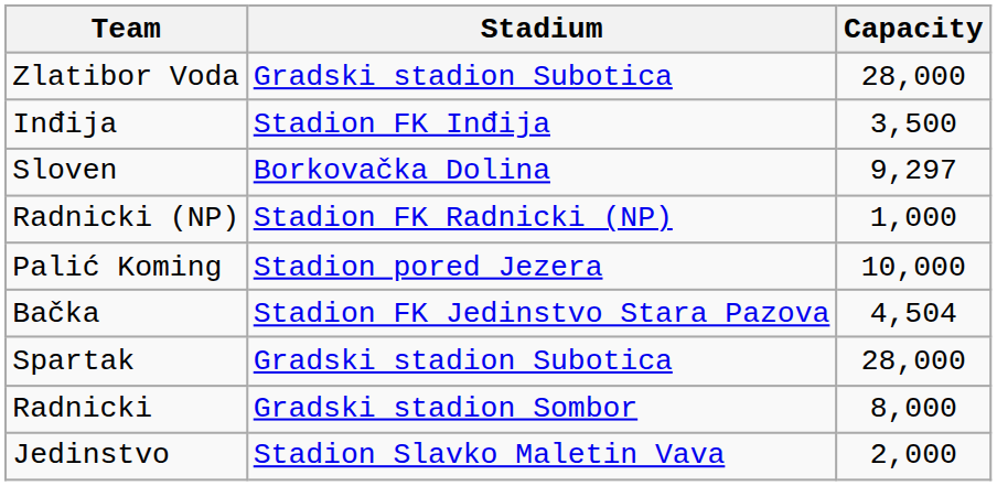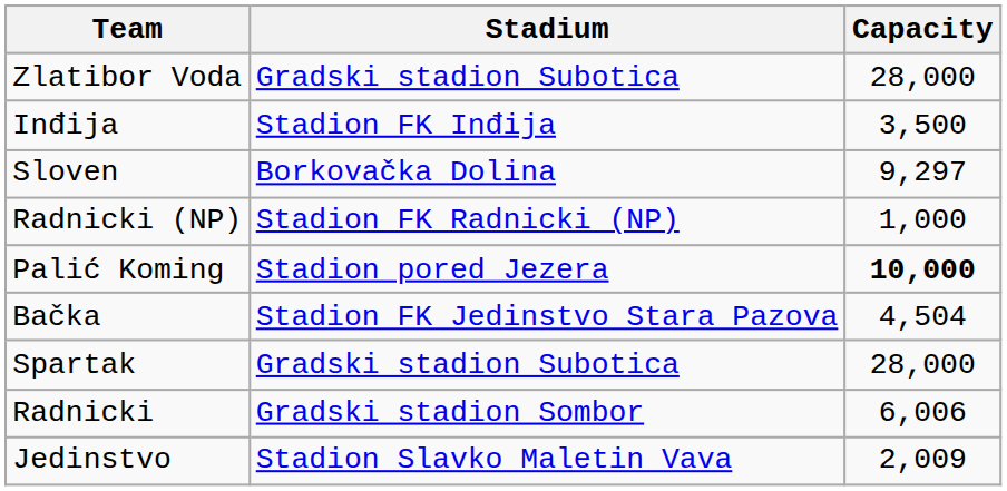 <table class="wikitable sortable">
 <tr>
 <th>Team</th>
 <th>Stadium</th>
 <th>Capacity</th>
 </tr>
 <tr>
 <td FK Zlatibor Voda>Zlatibor Voda</td>
 <td><a href='#'>Gradski stadion Subotica</a></td>
 <td align="center">28,000</td>
 </tr>
 <tr>
 <td FK Inđija>Inđija</td>
 <td><a href='#'>Stadion FK Inđija</a></td>
 <td align="center">3,500</td>
 </tr>
 <tr>
 <td FK Sloven Ruma>Sloven</td>
 <td><a href='#'>Borkovačka Dolina</a></td>
 <td align="center">9,297</td>
 </tr>
 <tr>
 <td FK Radnicki Nova Pazova>Radnicki (NP)</td>
 <td><a href='#'>Stadion FK Radnicki (NP)</a></td>
 <td align="center">1,000</td>
 </tr>
 <tr>
 <td FK Palić>Palić Koming</td>
 <td><a href='#'>Stadion pored Jezera</a></td>
-<td align="center">10,000</td>
+<td align="center"><strong>10,000</strong></td>
 </tr>
 <tr>
 <td FK Bačka>Bačka</td>
 <td><a href='#'>Stadion FK Jedinstvo Stara Pazova</a></td>
 <td align="center">4,504</td>
 </tr>
 <tr>
 <td FK Spartak Subotica>Spartak</td>
 <td><a href='#'>Gradski stadion Subotica</a></td>
 <td align="center">28,000</td>
 </tr>
 <tr>
 <td FK Radnički Sombor>Radnicki</td>
 <td><a href='#'>Gradski stadion Sombor</a></td>
-<td align="center">8,000</td>
+<td align="center">6,006</td>
 </tr>
 <tr>
 <td FK Jedinstvo Stara Pazova>Jedinstvo</td>
 <td><a href='#'>Stadion Slavko Maletin Vava</a></td>
-<td align="center">2,000</td>
+<td align="center">2,009</td>
 </tr>
 </table>
